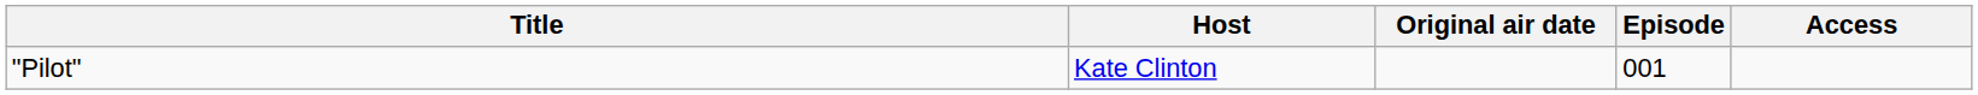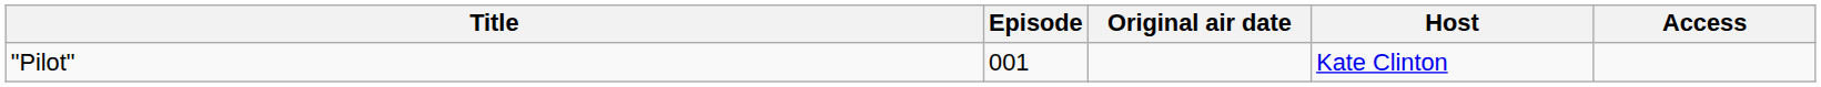 <table class="wikitable" style="text-align=center; width:95%; margin:auto;">
 <tr>
 <th>Title</th>
+<th width="40">Episode</th>
+<th width="140">Original air date</th>
 <th width="180">Host</th>
-<th width="140">Original air date</th>
-<th width="40">Episode</th>
 <th width="140">Access</th>
 </tr>
 <tr>
 <td>"Pilot"</td>
+<td>001</td>
+<td></td>
 <td><a href='#'>Kate Clinton</a></td>
-<td></td>
-<td>001</td>
 <td></td>
 </tr>
 </table>
